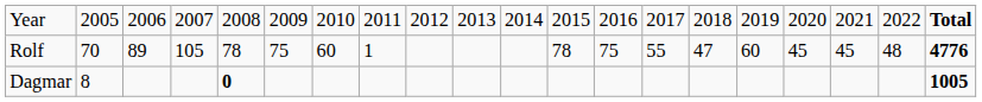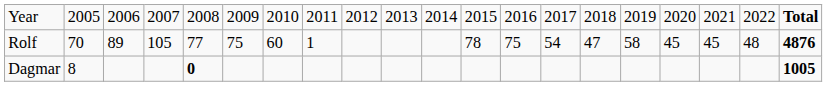 <table class="wikitable">
 <tr>
 <td>Year</td>
 <td>2005</td>
 <td>2006</td>
 <td>2007</td>
 <td>2008</td>
 <td>2009</td>
 <td>2010</td>
 <td>2011</td>
 <td>2012</td>
 <td>2013</td>
 <td>2014</td>
 <td>2015</td>
 <td>2016</td>
 <td>2017</td>
 <td>2018</td>
 <td>2019</td>
 <td>2020</td>
 <td>2021</td>
 <td>2022</td>
 <td><strong>Total</strong></td>
 </tr>
 <tr>
 <td>Rolf</td>
 <td>70</td>
 <td>89</td>
 <td>105</td>
-<td>78</td>
+<td>77</td>
 <td>75</td>
 <td>60</td>
 <td>1</td>
 <td></td>
 <td></td>
 <td></td>
 <td>78</td>
 <td>75</td>
-<td>55</td>
+<td>54</td>
 <td>47</td>
-<td>60</td>
+<td>58</td>
 <td>45</td>
 <td>45</td>
 <td>48</td>
-<td><strong>4776</strong></td>
+<td><strong>4876</strong></td>
 </tr>
 <tr>
 <td>Dagmar</td>
 <td>8</td>
 <td></td>
 <td></td>
 <td><strong>0</strong></td>
 <td></td>
 <td></td>
 <td></td>
 <td></td>
 <td></td>
 <td></td>
 <td></td>
 <td></td>
 <td></td>
 <td></td>
 <td></td>
 <td></td>
 <td></td>
 <td></td>
 <td><strong>1005</strong></td>
 </tr>
 </table>
